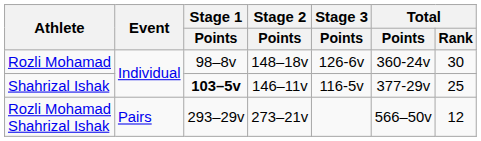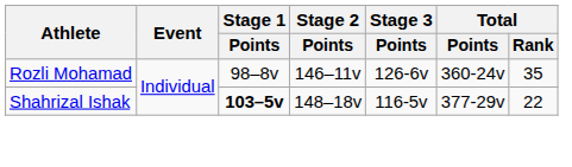 <table class="wikitable" style="font-size:90%;">
 <tr>
 <th rowspan=2>Athlete</th>
 <th rowspan=2>Event</th>
 <th>Stage 1</th>
 <th>Stage 2</th>
 <th>Stage 3</th>
 <th colspan=2>Total</th>
 </tr>
 <tr style="font-size:95%">
 <th>Points</th>
 <th>Points</th>
 <th>Points</th>
 <th>Points</th>
 <th>Rank</th>
 </tr>
 <tr align=center>
 <td align=left><a href='#'>Rozli Mohamad</a></td>
 <td align=left rowspan=2><a href='#'>Individual</a></td>
 <td>98–8v</td>
-<td>148–18v</td>
+<td>146–11v</td>
 <td>126-6v</td>
 <td>360-24v</td>
-<td>30</td>
+<td>35</td>
 </tr>
 <tr align=center>
 <td align=left><a href='#'>Shahrizal Ishak</a></td>
 <td><strong>103–5v</strong></td>
-<td>146–11v</td>
+<td>148–18v</td>
 <td>116-5v</td>
 <td>377-29v</td>
-<td>25</td>
-</tr>
-<tr align=center>
-<td align=left><a href='#'>Rozli Mohamad</a><br><a href='#'>Shahrizal Ishak</a></td>
-<td align=left><a href='#'>Pairs</a></td>
-<td>293–29v</td>
-<td>273–21v</td>
-<td></td>
-<td>566–50v</td>
-<td>12</td>
+<td>22</td>
 </tr>
 </table>
